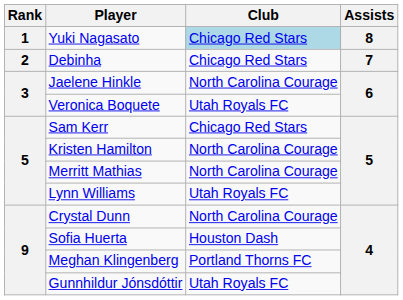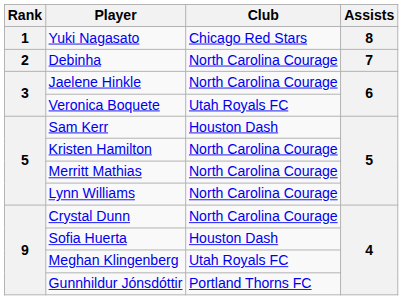 <table class="wikitable" style="text-align: left;">
 <tr>
 <th>Rank</th>
 <th>Player</th>
 <th>Club</th>
 <th>Assists</th>
 </tr>
 <tr>
 <th>1</th>
 <td> <a href='#'>Yuki Nagasato</a></td>
-<td style="background: lightblue;"><a href='#'>Chicago Red Stars</a></td>
+<td><a href='#'>Chicago Red Stars</a></td>
 <th>8</th>
 </tr>
 <tr>
 <th>2</th>
 <td> <a href='#'>Debinha</a></td>
-<td><a href='#'>Chicago Red Stars</a></td>
+<td><a href='#'>North Carolina Courage</a></td>
 <th>7</th>
 </tr>
 <tr>
 <th rowspan=2>3</th>
 <td> <a href='#'>Jaelene Hinkle</a></td>
 <td><a href='#'>North Carolina Courage</a></td>
 <th rowspan=2>6</th>
 </tr>
 <tr>
 <td> <a href='#'>Veronica Boquete</a></td>
 <td><a href='#'>Utah Royals FC</a></td>
 </tr>
 <tr>
 <th rowspan=4>5</th>
 <td> <a href='#'>Sam Kerr</a></td>
-<td><a href='#'>Chicago Red Stars</a></td>
+<td><a href='#'>Houston Dash</a></td>
 <th rowspan=4>5</th>
 </tr>
 <tr>
 <td> <a href='#'>Kristen Hamilton</a></td>
 <td><a href='#'>North Carolina Courage</a></td>
 </tr>
 <tr>
 <td> <a href='#'>Merritt Mathias</a></td>
 <td><a href='#'>North Carolina Courage</a></td>
 </tr>
 <tr>
 <td> <a href='#'>Lynn Williams</a></td>
-<td><a href='#'>Utah Royals FC</a></td>
+<td><a href='#'>North Carolina Courage</a></td>
 </tr>
 <tr>
 <th rowspan=4>9</th>
 <td> <a href='#'>Crystal Dunn</a></td>
 <td><a href='#'>North Carolina Courage</a></td>
 <th rowspan=4>4</th>
 </tr>
 <tr>
 <td> <a href='#'>Sofia Huerta</a></td>
 <td><a href='#'>Houston Dash</a></td>
 </tr>
 <tr>
 <td> <a href='#'>Meghan Klingenberg</a></td>
-<td><a href='#'>Portland Thorns FC</a></td>
+<td><a href='#'>Utah Royals FC</a></td>
 </tr>
 <tr>
 <td> <a href='#'>Gunnhildur Jónsdóttir</a></td>
-<td><a href='#'>Utah Royals FC</a></td>
+<td><a href='#'>Portland Thorns FC</a></td>
 </tr>
 </table>
